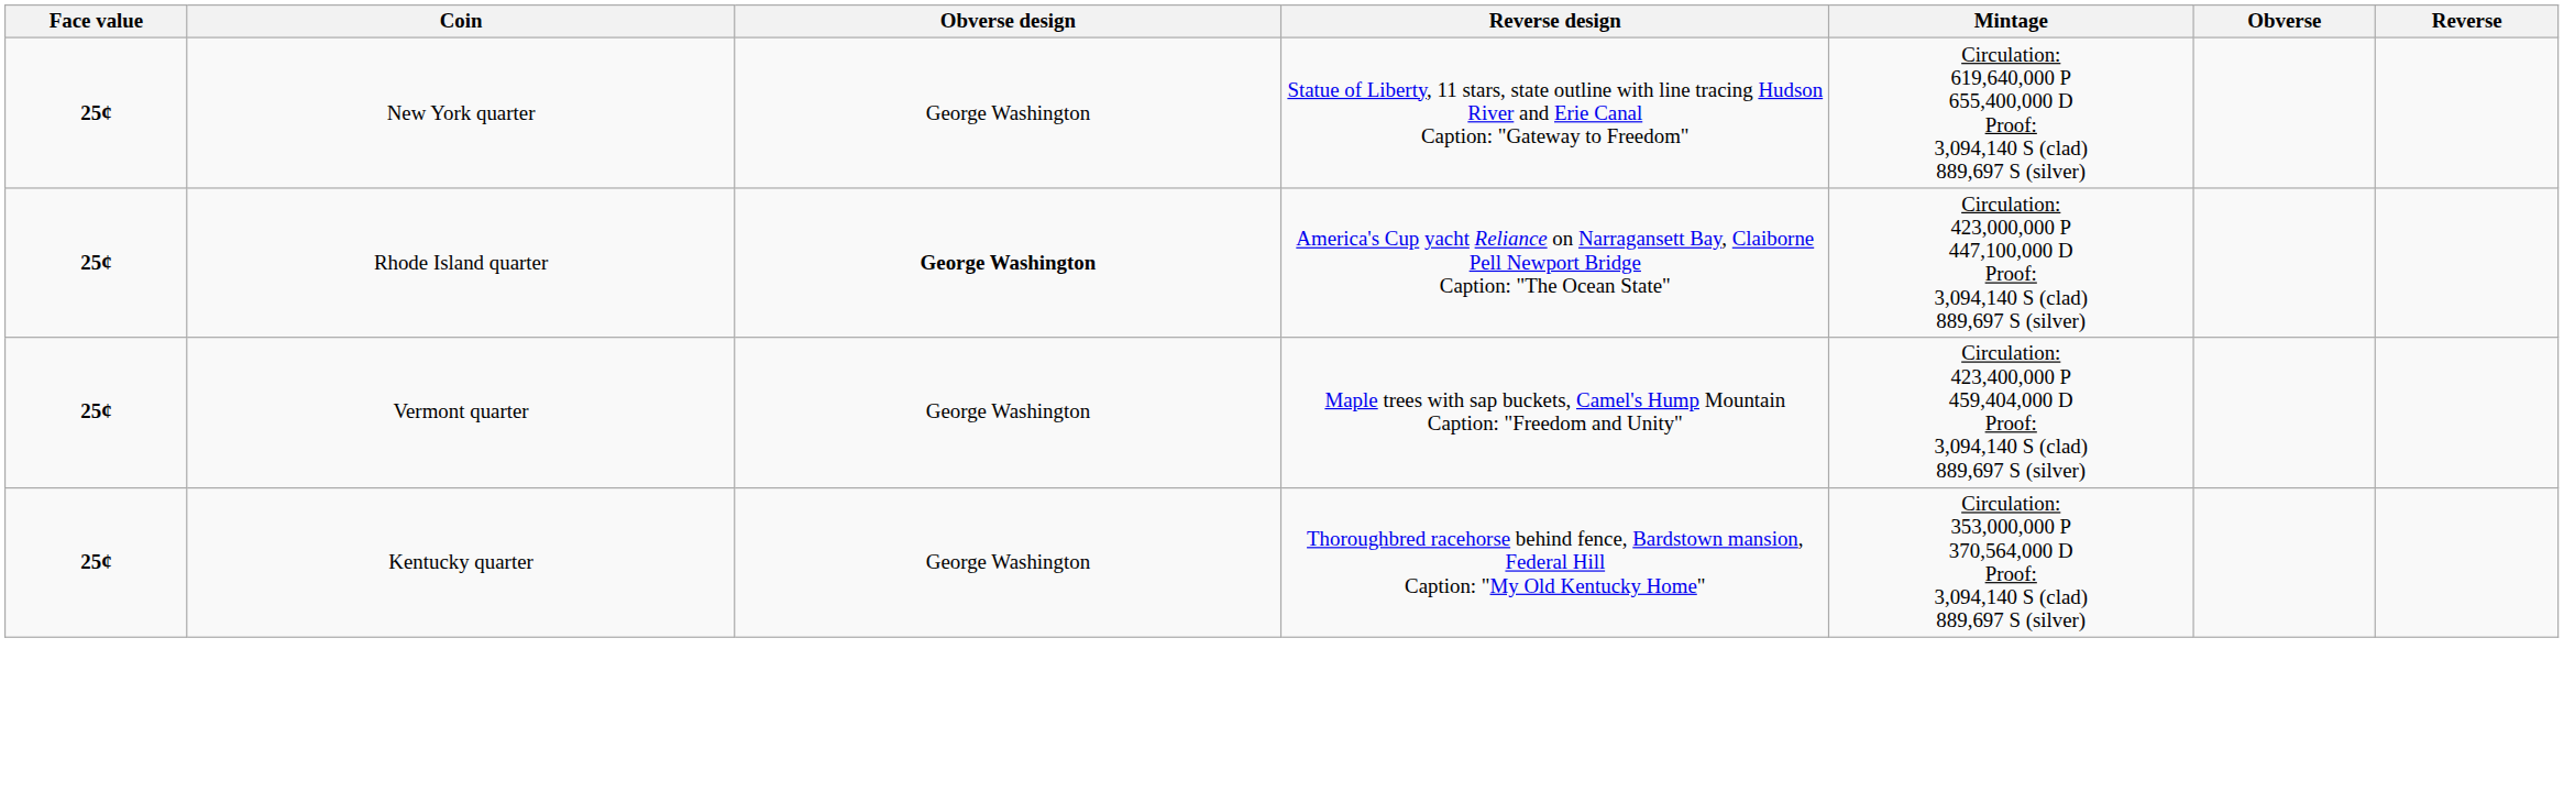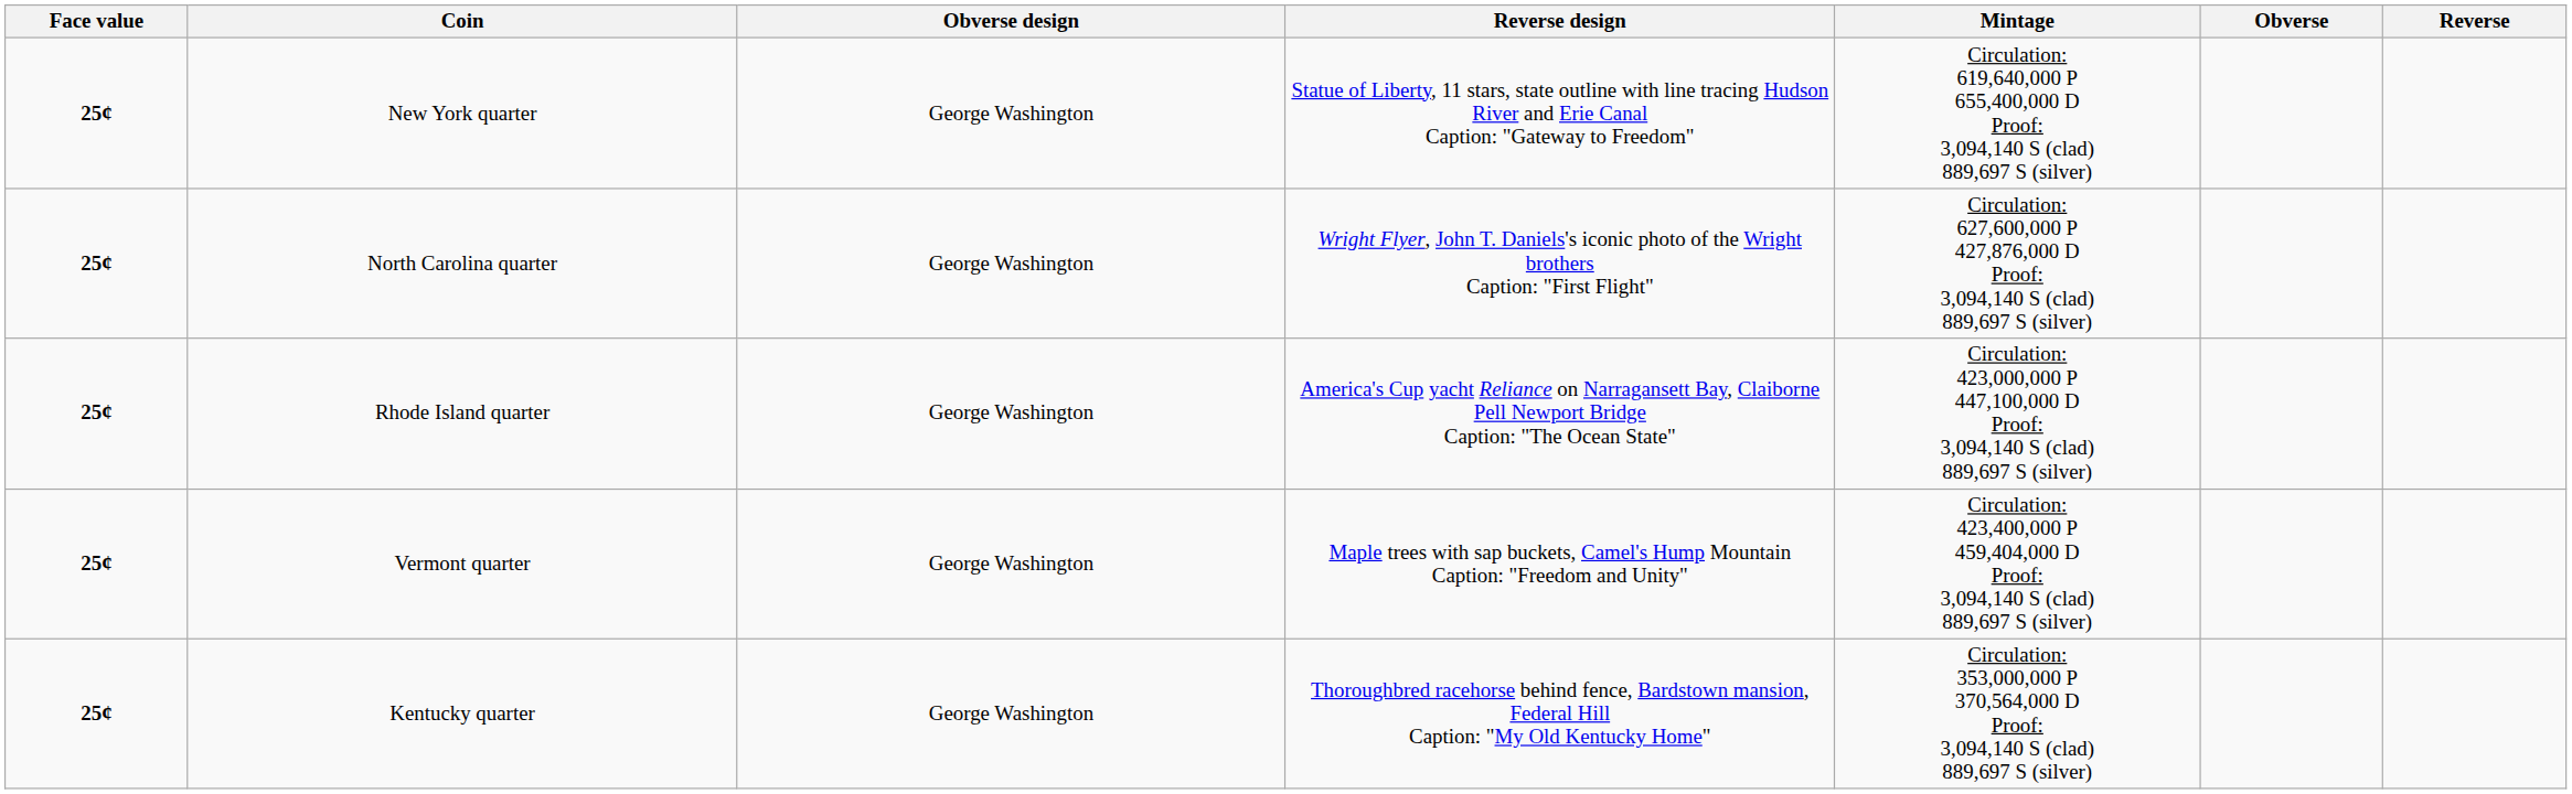 <table class="wikitable">
 <tr>
 <th width="5%">Face value</th>
 <th width="15%">Coin</th>
 <th width="15%">Obverse design</th>
 <th width="15%">Reverse design</th>
 <th width="10%">Mintage</th>
 <th width="5%">Obverse</th>
 <th width="5%">Reverse</th>
 </tr>
 <tr>
 <td align="center"><strong>25¢</strong></td>
 <td align="center">New York quarter</td>
 <td align="center">George Washington</td>
 <td align="center"><a href='#'>Statue of Liberty</a>, 11 stars, state outline with line tracing <a href='#'>Hudson River</a> and <a href='#'>Erie Canal</a><br>Caption: "Gateway to Freedom"</td>
 <td align="center"><u>Circulation:</u><br>619,640,000 P<br>655,400,000 D<br><u>Proof:</u><br>3,094,140 S (clad)<br>889,697 S (silver)</td>
 <td></td>
 <td></td>
 </tr>
 <tr>
 <td align="center"><strong>25¢</strong></td>
+<td align="center">North Carolina quarter</td>
+<td align="center">George Washington</td>
+<td align="center"><em><a href='#'>Wright Flyer</a></em>, <a href='#'>John T. Daniels</a>'s iconic photo of the <a href='#'>Wright brothers</a><br>Caption: "First Flight"</td>
+<td align="center"><u>Circulation:</u><br>627,600,000 P<br>427,876,000 D<br><u>Proof:</u><br>3,094,140 S (clad)<br>889,697 S (silver)</td>
+<td></td>
+<td></td>
+</tr>
+<tr>
+<td align="center"><strong>25¢</strong></td>
 <td align="center">Rhode Island quarter</td>
-<td align="center"><strong>George Washington</strong></td>
+<td align="center">George Washington</td>
 <td align="center"><a href='#'>America's Cup</a> <a href='#'>yacht</a> <em><a href='#'>Reliance</a></em> on <a href='#'>Narragansett Bay</a>, <a href='#'>Claiborne Pell Newport Bridge</a><br>Caption: "The Ocean State"</td>
 <td align="center"><u>Circulation:</u><br>423,000,000 P<br>447,100,000 D<br><u>Proof:</u><br>3,094,140 S (clad)<br>889,697 S (silver)</td>
 <td></td>
 <td></td>
 </tr>
 <tr>
 <td align="center"><strong>25¢</strong></td>
 <td align="center">Vermont quarter</td>
 <td align="center">George Washington</td>
 <td align="center"><a href='#'>Maple</a> trees with sap buckets, <a href='#'>Camel's Hump</a> Mountain<br>Caption: "Freedom and Unity"</td>
 <td align="center"><u>Circulation:</u><br>423,400,000 P<br>459,404,000 D<br><u>Proof:</u><br>3,094,140 S (clad)<br>889,697 S (silver)</td>
 <td></td>
 <td></td>
 </tr>
 <tr>
 <td align="center"><strong>25¢</strong></td>
 <td align="center">Kentucky quarter</td>
 <td align="center">George Washington</td>
 <td align="center"><a href='#'>Thoroughbred racehorse</a> behind fence, <a href='#'>Bardstown mansion</a>, <a href='#'>Federal Hill</a><br>Caption: "<a href='#'>My Old Kentucky Home</a>"</td>
 <td align="center"><u>Circulation:</u><br>353,000,000 P<br>370,564,000 D<br><u>Proof:</u><br>3,094,140 S (clad)<br>889,697 S (silver)</td>
 <td></td>
 <td></td>
 </tr>
 </table>
